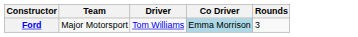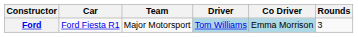 <table class=wikitable style="font-size: 85%">
 <tr>
 <th>Constructor</th>
+<th>Car</th>
 <th>Team</th>
 <th>Driver</th>
 <th>Co Driver</th>
 <th>Rounds</th>
 </tr>
 <tr>
 <th rowspan=1><a href='#'>Ford</a></th>
+<td rowspan="1"><a href='#'>Ford Fiesta R1</a></td>
 <td> Major Motorsport</td>
-<td> <a href='#'>Tom Williams</a></td>
+<td style="background: lightblue;"> <a href='#'>Tom Williams</a></td>
 <td style="background: lightblue;"> Emma Morrison</td>
 <td>3</td>
 </tr>
 </table>
